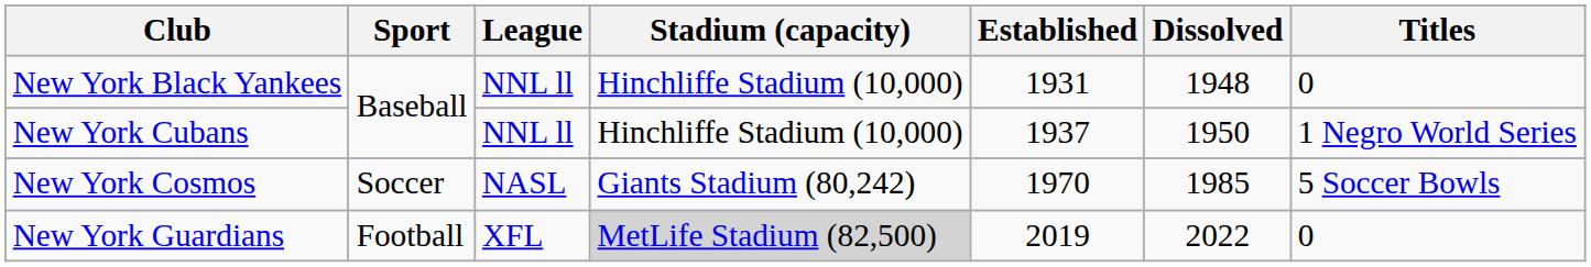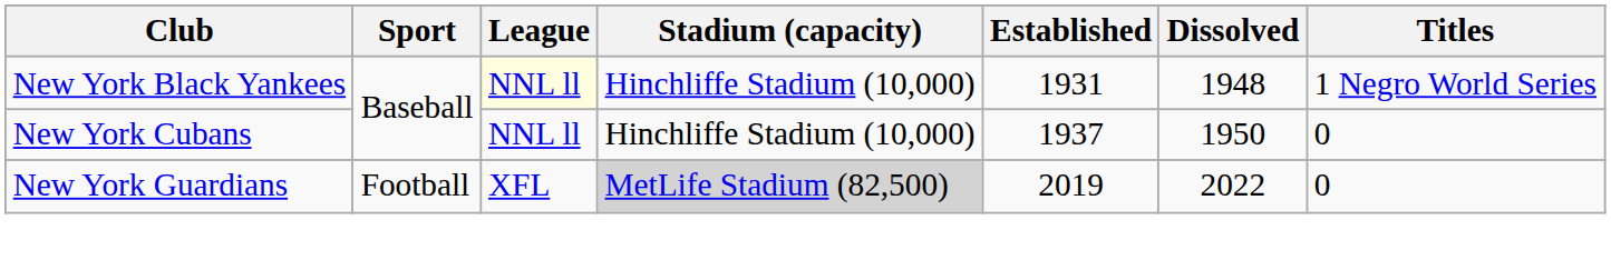 <table class="wikitable">
 <tr>
 <th>Club</th>
 <th>Sport</th>
 <th>League</th>
 <th>Stadium (capacity)</th>
 <th>Established</th>
 <th>Dissolved</th>
 <th>Titles</th>
 </tr>
 <tr>
 <td><a href='#'>New York Black Yankees</a></td>
 <td rowspan="2">Baseball</td>
-<td><a href='#'>NNL ll</a></td>
+<td style="background: lightyellow;"><a href='#'>NNL ll</a></td>
 <td><a href='#'>Hinchliffe Stadium</a> (10,000)</td>
 <td style="text-align:center;">1931</td>
 <td style="text-align:center;">1948</td>
-<td>0</td>
+<td>1 <a href='#'>Negro World Series</a></td>
 </tr>
 <tr>
 <td><a href='#'>New York Cubans</a></td>
 <td><a href='#'>NNL ll</a></td>
 <td>Hinchliffe Stadium (10,000)</td>
 <td style="text-align:center;">1937</td>
 <td style="text-align:center;">1950</td>
-<td>1 <a href='#'>Negro World Series</a></td>
-</tr>
-<tr>
-<td><a href='#'>New York Cosmos</a></td>
-<td>Soccer</td>
-<td><a href='#'>NASL</a></td>
-<td><a href='#'>Giants Stadium</a> (80,242)</td>
-<td style="text-align:center;">1970</td>
-<td style="text-align:center;">1985</td>
-<td>5 <a href='#'>Soccer Bowls</a></td>
+<td>0</td>
 </tr>
 <tr>
 <td><a href='#'>New York Guardians</a></td>
 <td>Football</td>
 <td><a href='#'>XFL</a></td>
 <td style="background: lightgrey;"><a href='#'>MetLife Stadium</a> (82,500)</td>
 <td style="text-align:center;">2019</td>
 <td style="text-align:center;">2022</td>
 <td>0</td>
 </tr>
 </table>
